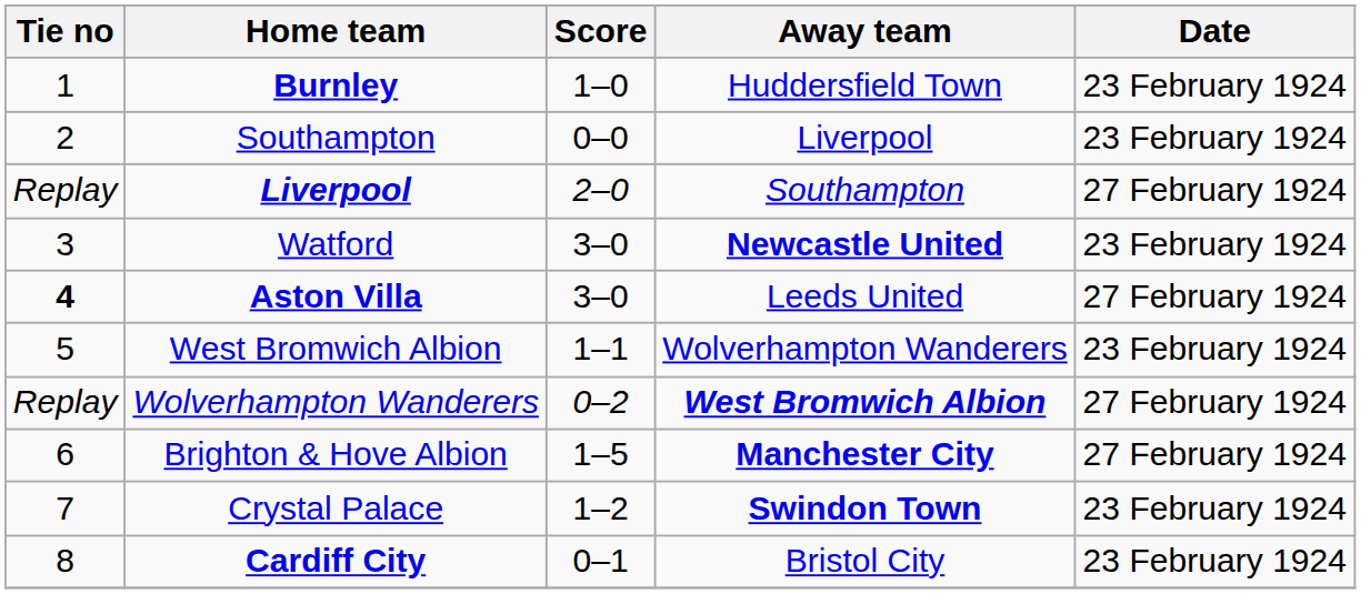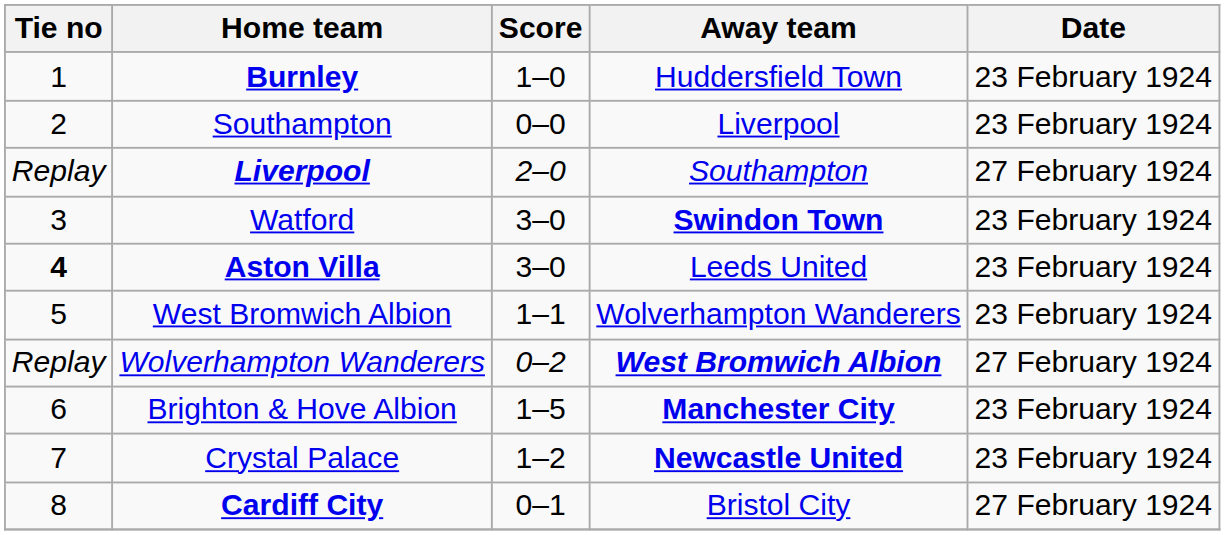 <table class="wikitable" style="text-align: center">
 <tr>
 <th>Tie no</th>
 <th>Home team</th>
 <th>Score</th>
 <th>Away team</th>
 <th>Date</th>
 </tr>
 <tr>
 <td>1</td>
 <td><strong><a href='#'>Burnley</a></strong></td>
 <td>1–0</td>
 <td><a href='#'>Huddersfield Town</a></td>
 <td>23 February 1924</td>
 </tr>
 <tr>
 <td>2</td>
 <td><a href='#'>Southampton</a></td>
 <td>0–0</td>
 <td><a href='#'>Liverpool</a></td>
 <td>23 February 1924</td>
 </tr>
 <tr>
 <td><em>Replay</em></td>
 <td><strong><em><a href='#'>Liverpool</a></em></strong></td>
 <td><em>2–0</em></td>
 <td><em><a href='#'>Southampton</a></em></td>
 <td>27 February 1924</td>
 </tr>
 <tr>
 <td>3</td>
 <td><a href='#'>Watford</a></td>
 <td>3–0</td>
-<td><strong><a href='#'>Newcastle United</a></strong></td>
+<td><strong><a href='#'>Swindon Town</a></strong></td>
 <td>23 February 1924</td>
 </tr>
 <tr>
 <td><strong>4</strong></td>
 <td><strong><a href='#'>Aston Villa</a></strong></td>
 <td>3–0</td>
 <td><a href='#'>Leeds United</a></td>
-<td>27 February 1924</td>
+<td>23 February 1924</td>
 </tr>
 <tr>
 <td>5</td>
 <td><a href='#'>West Bromwich Albion</a></td>
 <td>1–1</td>
 <td><a href='#'>Wolverhampton Wanderers</a></td>
 <td>23 February 1924</td>
 </tr>
 <tr>
 <td><em>Replay</em></td>
 <td><em><a href='#'>Wolverhampton Wanderers</a></em></td>
 <td><em>0–2</em></td>
 <td><strong><em><a href='#'>West Bromwich Albion</a></em></strong></td>
 <td>27 February 1924</td>
 </tr>
 <tr>
 <td>6</td>
 <td><a href='#'>Brighton & Hove Albion</a></td>
 <td>1–5</td>
 <td><strong><a href='#'>Manchester City</a></strong></td>
-<td>27 February 1924</td>
+<td>23 February 1924</td>
 </tr>
 <tr>
 <td>7</td>
 <td><a href='#'>Crystal Palace</a></td>
 <td>1–2</td>
-<td><strong><a href='#'>Swindon Town</a></strong></td>
+<td><strong><a href='#'>Newcastle United</a></strong></td>
 <td>23 February 1924</td>
 </tr>
 <tr>
 <td>8</td>
 <td><strong><a href='#'>Cardiff City</a></strong></td>
 <td>0–1</td>
 <td><a href='#'>Bristol City</a></td>
-<td>23 February 1924</td>
+<td>27 February 1924</td>
 </tr>
 <tr>
 </tr>
 </table>
